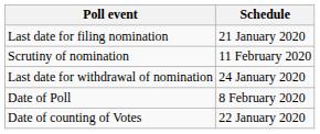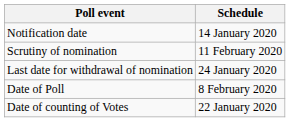 <table class="wikitable">
 <tr>
 <th>Poll event</th>
 <th>Schedule</th>
 </tr>
 <tr>
-<td>Last date for filing nomination</td>
-<td>21 January 2020</td>
+<td>Notification date</td>
+<td>14 January 2020</td>
 </tr>
 <tr>
 <td>Scrutiny of nomination</td>
 <td>11 February 2020</td>
 </tr>
 <tr>
 <td>Last date for withdrawal of nomination</td>
 <td>24 January 2020</td>
 </tr>
 <tr>
 <td>Date of Poll</td>
 <td>8 February 2020</td>
 </tr>
 <tr>
 <td>Date of counting of Votes</td>
 <td>22 January 2020</td>
 </tr>
 </table>
